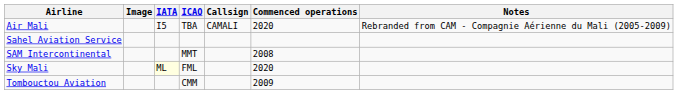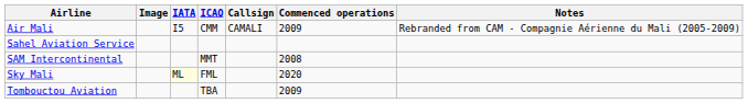 <table class="wikitable sortable">
 <tr valign="middle">
 <th>Airline</th>
 <th>Image</th>
 <th><a href='#'>IATA</a></th>
 <th><a href='#'>ICAO</a></th>
 <th>Callsign</th>
 <th>Commenced operations</th>
 <th>Notes</th>
 </tr>
 <tr>
 <td><a href='#'>Air Mali</a></td>
 <td></td>
 <td>I5</td>
-<td>TBA</td>
+<td>CMM</td>
 <td>CAMALI</td>
-<td>2020</td>
+<td>2009</td>
 <td>Rebranded from CAM - Compagnie Aérienne du Mali (2005-2009)</td>
 </tr>
 <tr>
 <td><a href='#'>Sahel Aviation Service</a></td>
 <td></td>
 <td></td>
 <td></td>
 <td></td>
 <td></td>
 <td></td>
 </tr>
 <tr>
 <td><a href='#'>SAM Intercontinental</a></td>
 <td></td>
 <td></td>
 <td>MMT</td>
 <td></td>
 <td>2008</td>
 <td></td>
 </tr>
 <tr>
 <td><a href='#'>Sky Mali</a></td>
 <td></td>
 <td style="background: lightyellow;">ML</td>
 <td>FML</td>
 <td></td>
 <td>2020</td>
 <td></td>
 </tr>
 <tr>
 <td><a href='#'>Tombouctou Aviation</a></td>
 <td></td>
 <td></td>
-<td>CMM</td>
+<td>TBA</td>
 <td></td>
 <td>2009</td>
 <td></td>
 </tr>
 </table>
